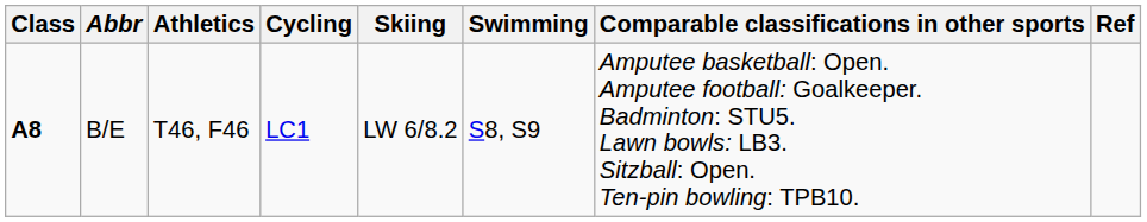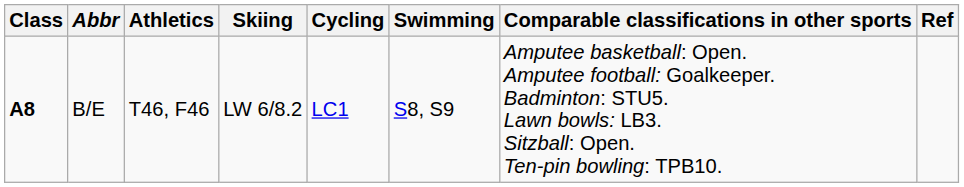 <table class="wikitable sortable">
 <tr>
 <th>Class</th>
 <th><em>Abbr</em></th>
 <th>Athletics</th>
+<th>Skiing</th>
 <th>Cycling</th>
-<th>Skiing</th>
 <th>Swimming</th>
 <th>Comparable classifications in other sports</th>
 <th>Ref</th>
 </tr>
 <tr>
 <td><strong>A8</strong></td>
 <td>B/E</td>
 <td>T46, F46</td>
+<td>LW 6/8.2</td>
 <td><a href='#'>LC1</a></td>
-<td>LW 6/8.2</td>
 <td><a href='#'>S</a>8, S9</td>
 <td><em>Amputee basketball</em>: Open.<br><em>Amputee football:</em> Goalkeeper.<br><em>Badminton</em>: STU5.<br><em>Lawn bowls:</em> LB3.<br><em>Sitzball</em>: Open.<br><em>Ten-pin bowling</em>: TPB10.</td>
 <td></td>
 </tr>
 </table>
